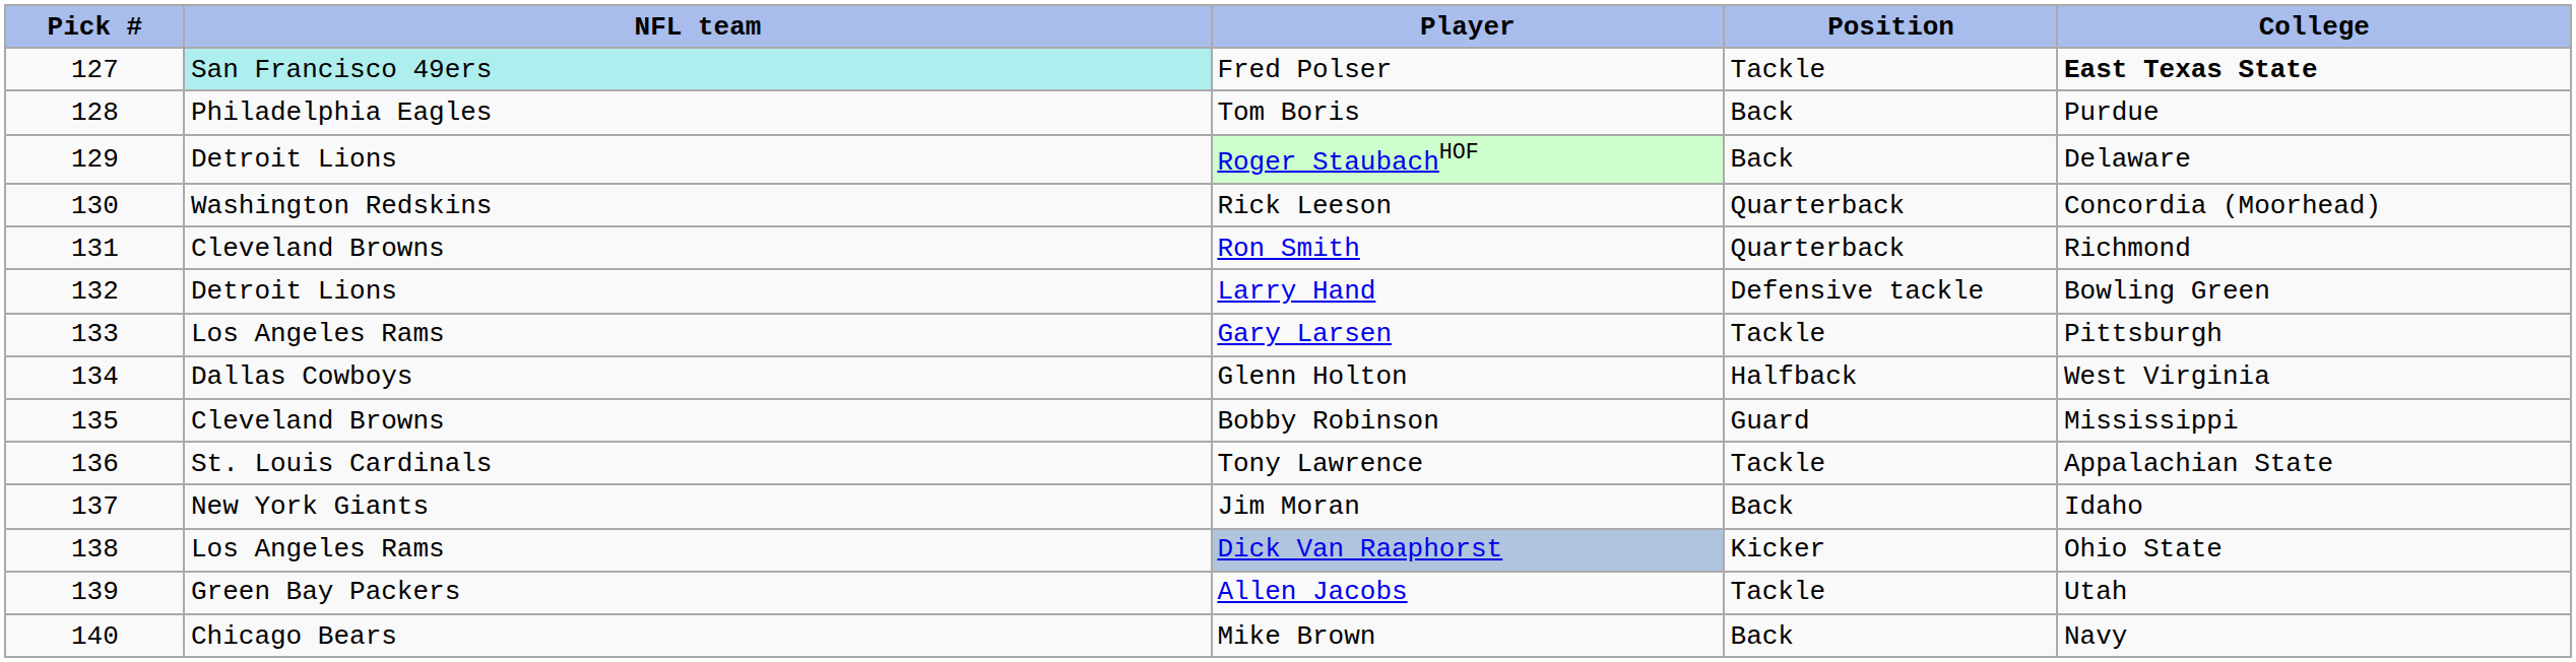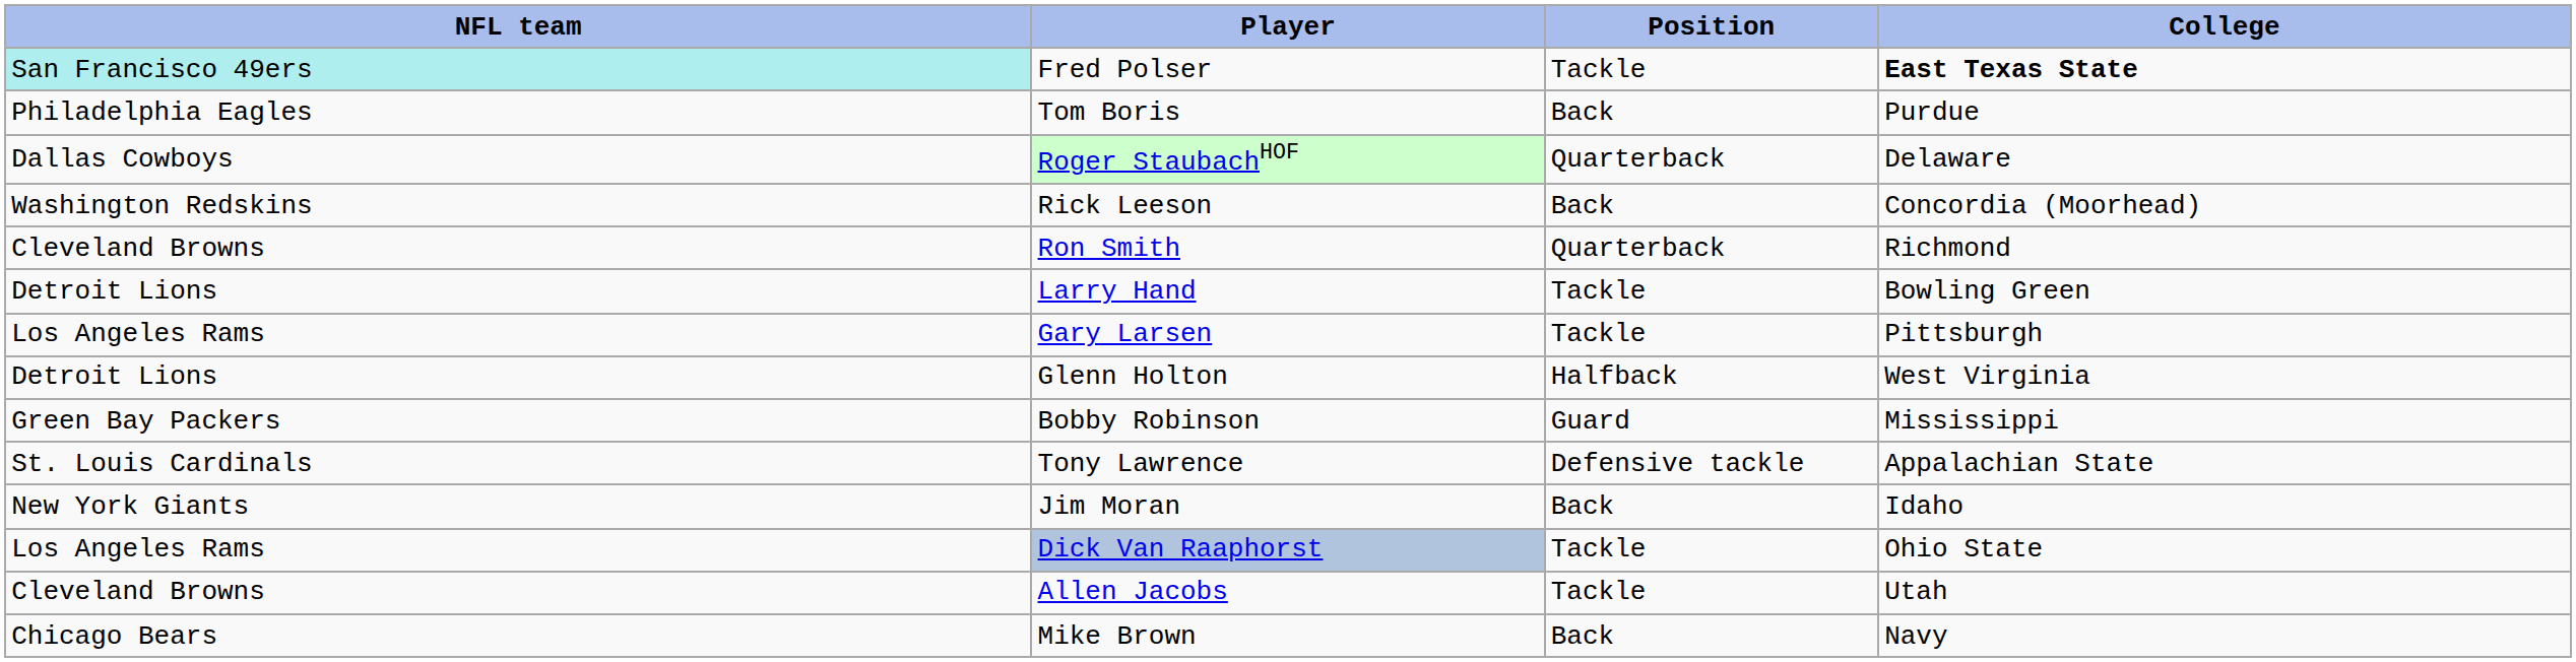 <table class="wikitable sortable sortable" style="width: 100%">
 <tr>
-<th style="background:#A8BDEC;" width=7%>Pick #</th>
 <th width=40% style="background:#A8BDEC;">NFL team</th>
 <th width=20% style="background:#A8BDEC;">Player</th>
 <th width=13% style="background:#A8BDEC;">Position</th>
 <th style="background:#A8BDEC;">College</th>
 </tr>
 <tr>
-<td align=center>127</td>
 <td style="background: paleturquoise;">San Francisco 49ers</td>
 <td>Fred Polser</td>
 <td>Tackle</td>
 <td><strong>East Texas State</strong></td>
 </tr>
 <tr>
-<td align=center>128</td>
 <td>Philadelphia Eagles</td>
 <td>Tom Boris</td>
 <td>Back</td>
 <td>Purdue</td>
 </tr>
 <tr>
-<td align=center>129</td>
-<td>Detroit Lions</td>
+<td>Dallas Cowboys</td>
 <td bgcolor="#CCFFCC"><a href='#'>Roger Staubach</a><sup>HOF</sup> </td>
-<td>Back</td>
+<td>Quarterback</td>
 <td>Delaware</td>
 </tr>
 <tr>
-<td align=center>130</td>
 <td>Washington Redskins</td>
 <td>Rick Leeson</td>
-<td>Quarterback</td>
+<td>Back</td>
 <td>Concordia (Moorhead)</td>
 </tr>
 <tr>
-<td align=center>131</td>
 <td>Cleveland Browns</td>
 <td><a href='#'>Ron Smith</a></td>
 <td>Quarterback</td>
 <td>Richmond</td>
 </tr>
 <tr>
-<td align=center>132</td>
 <td>Detroit Lions</td>
 <td><a href='#'>Larry Hand</a></td>
-<td>Defensive tackle</td>
+<td>Tackle</td>
 <td>Bowling Green</td>
 </tr>
 <tr>
-<td align=center>133</td>
 <td>Los Angeles Rams</td>
 <td><a href='#'>Gary Larsen</a></td>
 <td>Tackle</td>
 <td>Pittsburgh</td>
 </tr>
 <tr>
-<td align=center>134</td>
-<td>Dallas Cowboys</td>
+<td>Detroit Lions</td>
 <td>Glenn Holton</td>
 <td>Halfback</td>
 <td>West Virginia</td>
 </tr>
 <tr>
-<td align=center>135</td>
-<td>Cleveland Browns</td>
+<td>Green Bay Packers</td>
 <td>Bobby Robinson</td>
 <td>Guard</td>
 <td>Mississippi</td>
 </tr>
 <tr>
-<td align=center>136</td>
 <td>St. Louis Cardinals</td>
 <td>Tony Lawrence</td>
-<td>Tackle</td>
+<td>Defensive tackle</td>
 <td>Appalachian State</td>
 </tr>
 <tr>
-<td align=center>137</td>
 <td>New York Giants</td>
 <td>Jim Moran</td>
 <td>Back</td>
 <td>Idaho</td>
 </tr>
 <tr>
-<td align=center>138</td>
 <td>Los Angeles Rams</td>
 <td bgcolor="lightsteelblue"><a href='#'>Dick Van Raaphorst</a></td>
-<td>Kicker</td>
+<td>Tackle</td>
 <td>Ohio State</td>
 </tr>
 <tr>
-<td align=center>139</td>
-<td>Green Bay Packers</td>
+<td>Cleveland Browns</td>
 <td><a href='#'>Allen Jacobs</a></td>
 <td>Tackle</td>
 <td>Utah</td>
 </tr>
 <tr>
-<td align=center>140</td>
 <td>Chicago Bears</td>
 <td>Mike Brown</td>
 <td>Back</td>
 <td>Navy</td>
 </tr>
 </table>
